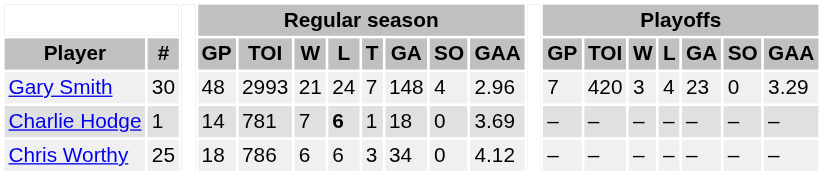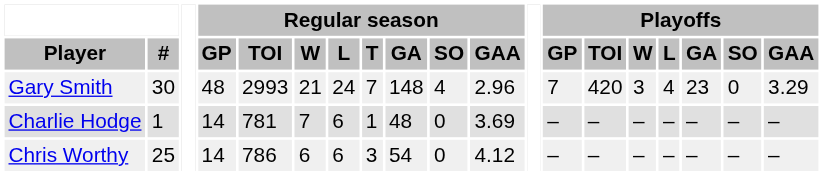 <table BORDER="0" CELLPADDING="3" CELLSPACING="2" ID="Table1">
 <tr ALIGN="center" bgcolor="#c0c0c0">
 <th ALIGN="center" colspan="2" bgcolor="#ffffff"> </th>
 <th ALIGN="center" rowspan="99" bgcolor="#ffffff"> </th>
 <th ALIGN="center" colspan="8">Regular season</th>
 <th ALIGN="center" rowspan="99" bgcolor="#ffffff"> </th>
 <th ALIGN="center" colspan="7">Playoffs</th>
 </tr>
 <tr ALIGN="center" bgcolor="#c0c0c0">
 <th ALIGN="center">Player</th>
 <th ALIGN="center">#</th>
 <th ALIGN="center">GP</th>
 <th ALIGN="center">TOI</th>
 <th ALIGN="center">W</th>
 <th ALIGN="center">L</th>
 <th ALIGN="center">T</th>
 <th ALIGN="center">GA</th>
 <th ALIGN="center">SO</th>
 <th ALIGN="center">GAA</th>
 <th ALIGN="center">GP</th>
 <th ALIGN="center">TOI</th>
 <th ALIGN="center">W</th>
 <th ALIGN="center">L</th>
 <th ALIGN="center">GA</th>
 <th ALIGN="center">SO</th>
 <th ALIGN="center">GAA</th>
 </tr>
 <tr bgcolor="#f0f0f0">
 <td><a href='#'>Gary Smith</a></td>
 <td>30</td>
 <td>48</td>
 <td>2993</td>
 <td>21</td>
 <td>24</td>
 <td>7</td>
 <td>148</td>
 <td>4</td>
 <td>2.96</td>
 <td>7</td>
 <td>420</td>
 <td>3</td>
 <td>4</td>
 <td>23</td>
 <td>0</td>
 <td>3.29</td>
 </tr>
 <tr bgcolor="#e0e0e0">
 <td><a href='#'>Charlie Hodge</a></td>
 <td>1</td>
 <td>14</td>
 <td>781</td>
 <td>7</td>
-<td><strong>6</strong></td>
+<td>6</td>
 <td>1</td>
-<td>18</td>
+<td>48</td>
 <td>0</td>
 <td>3.69</td>
 <td>–</td>
 <td>–</td>
 <td>–</td>
 <td>–</td>
 <td>–</td>
 <td>–</td>
 <td>–</td>
 </tr>
 <tr bgcolor="#f0f0f0">
 <td><a href='#'>Chris Worthy</a></td>
 <td>25</td>
-<td>18</td>
+<td>14</td>
 <td>786</td>
 <td>6</td>
 <td>6</td>
 <td>3</td>
-<td>34</td>
+<td>54</td>
 <td>0</td>
 <td>4.12</td>
 <td>–</td>
 <td>–</td>
 <td>–</td>
 <td>–</td>
 <td>–</td>
 <td>–</td>
 <td>–</td>
 </tr>
 </table>
